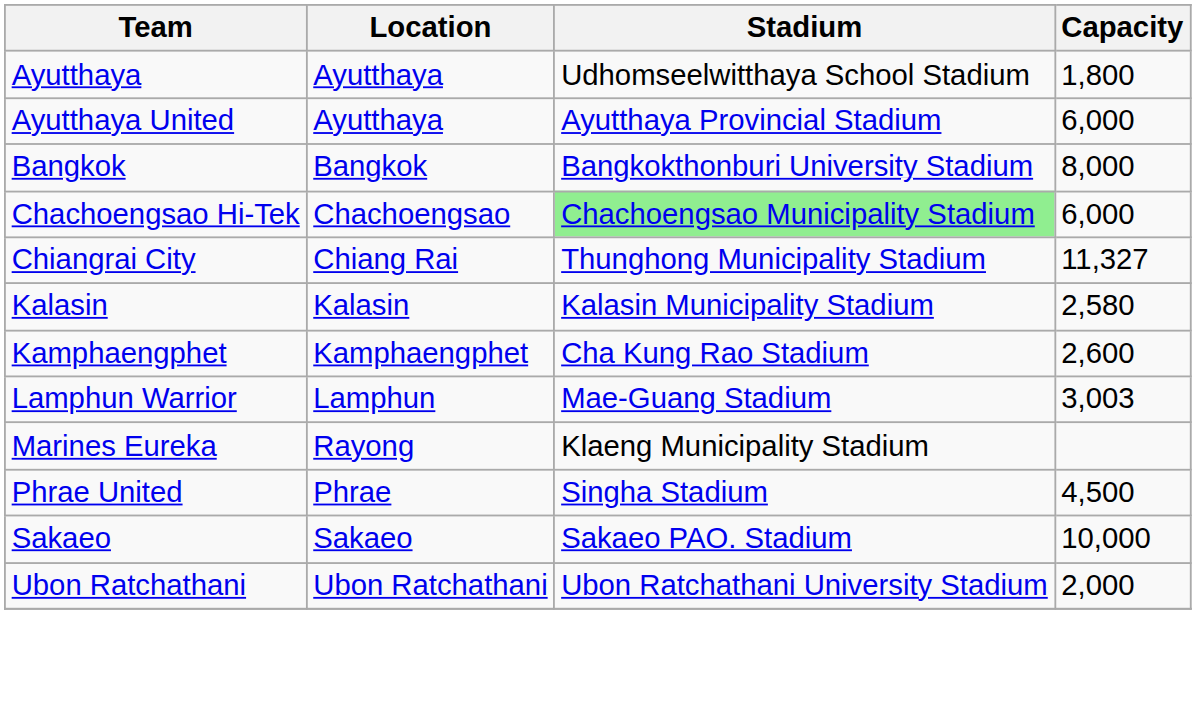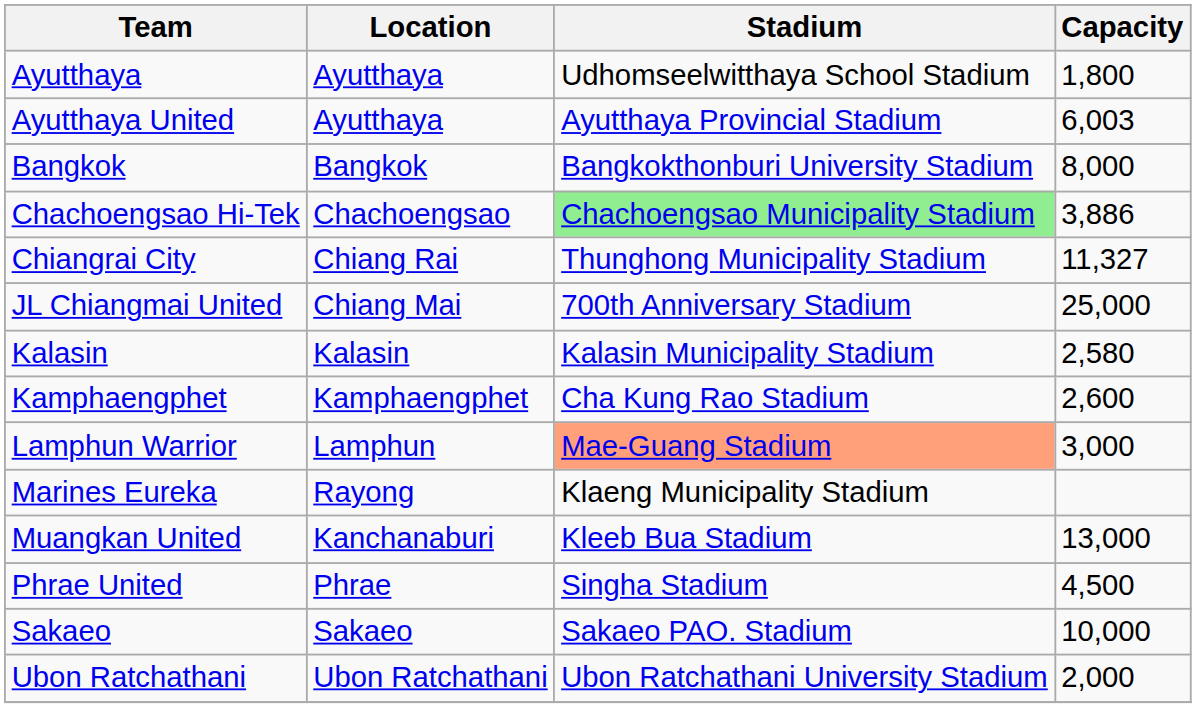 <table class="wikitable sortable">
 <tr>
 <th>Team</th>
 <th>Location</th>
 <th>Stadium</th>
 <th>Capacity</th>
 </tr>
 <tr>
 <td><a href='#'>Ayutthaya</a></td>
 <td><a href='#'>Ayutthaya</a></td>
 <td>Udhomseelwitthaya School Stadium</td>
 <td>1,800</td>
 </tr>
 <tr>
 <td><a href='#'>Ayutthaya United</a></td>
 <td><a href='#'>Ayutthaya</a></td>
 <td><a href='#'>Ayutthaya Provincial Stadium</a></td>
-<td>6,000</td>
+<td>6,003</td>
 </tr>
 <tr>
 <td><a href='#'>Bangkok</a></td>
 <td><a href='#'>Bangkok</a></td>
 <td><a href='#'>Bangkokthonburi University Stadium</a></td>
 <td>8,000</td>
 </tr>
 <tr>
 <td><a href='#'>Chachoengsao Hi-Tek</a></td>
 <td><a href='#'>Chachoengsao</a></td>
 <td style="background: lightgreen;"><a href='#'>Chachoengsao Municipality Stadium</a></td>
-<td>6,000</td>
+<td>3,886</td>
 </tr>
 <tr>
 <td><a href='#'>Chiangrai City</a></td>
 <td><a href='#'>Chiang Rai</a></td>
 <td><a href='#'>Thunghong Municipality Stadium</a></td>
 <td>11,327</td>
+</tr>
+<tr>
+<td><a href='#'>JL Chiangmai United</a></td>
+<td><a href='#'>Chiang Mai</a></td>
+<td><a href='#'>700th Anniversary Stadium</a></td>
+<td>25,000</td>
 </tr>
 <tr>
 <td><a href='#'>Kalasin</a></td>
 <td><a href='#'>Kalasin</a></td>
 <td><a href='#'>Kalasin Municipality Stadium</a></td>
 <td>2,580</td>
 </tr>
 <tr>
 <td><a href='#'>Kamphaengphet</a></td>
 <td><a href='#'>Kamphaengphet</a></td>
 <td><a href='#'>Cha Kung Rao Stadium</a></td>
 <td>2,600</td>
 </tr>
 <tr>
 <td><a href='#'>Lamphun Warrior</a></td>
 <td><a href='#'>Lamphun</a></td>
-<td><a href='#'>Mae-Guang Stadium</a></td>
-<td>3,003</td>
+<td style="background: lightsalmon;"><a href='#'>Mae-Guang Stadium</a></td>
+<td>3,000</td>
 </tr>
 <tr>
 <td><a href='#'>Marines Eureka</a></td>
 <td><a href='#'>Rayong</a></td>
 <td>Klaeng Municipality Stadium</td>
 <td></td>
+</tr>
+<tr>
+<td><a href='#'>Muangkan United</a></td>
+<td><a href='#'>Kanchanaburi</a></td>
+<td><a href='#'>Kleeb Bua Stadium</a></td>
+<td>13,000</td>
 </tr>
 <tr>
 <td><a href='#'>Phrae United</a></td>
 <td><a href='#'>Phrae</a></td>
 <td><a href='#'>Singha Stadium</a></td>
 <td>4,500</td>
 </tr>
 <tr>
 <td><a href='#'>Sakaeo</a></td>
 <td><a href='#'>Sakaeo</a></td>
 <td><a href='#'>Sakaeo PAO. Stadium</a></td>
 <td>10,000</td>
 </tr>
 <tr>
 <td><a href='#'>Ubon Ratchathani</a></td>
 <td><a href='#'>Ubon Ratchathani</a></td>
 <td><a href='#'>Ubon Ratchathani University Stadium</a></td>
 <td>2,000</td>
 </tr>
 <tr>
 </tr>
 </table>
